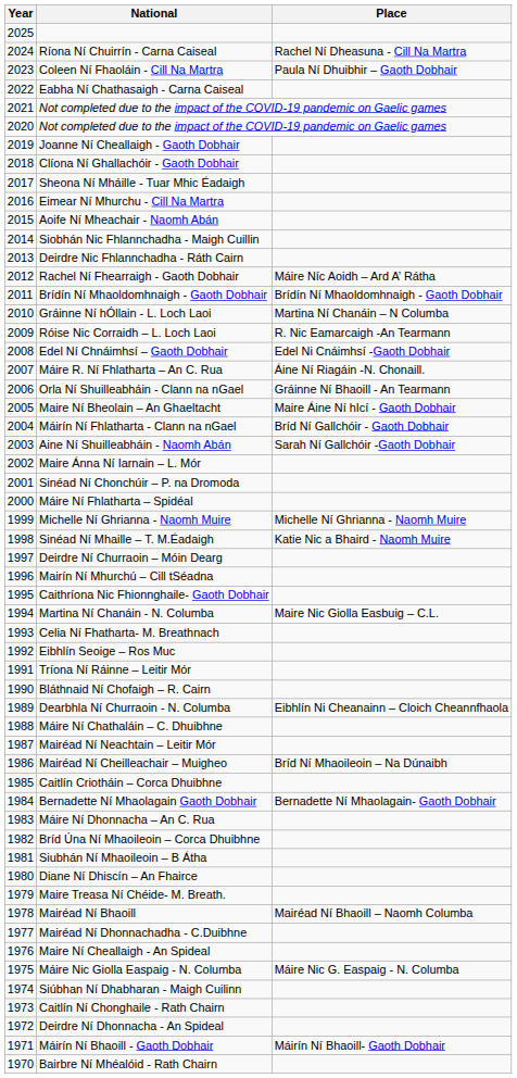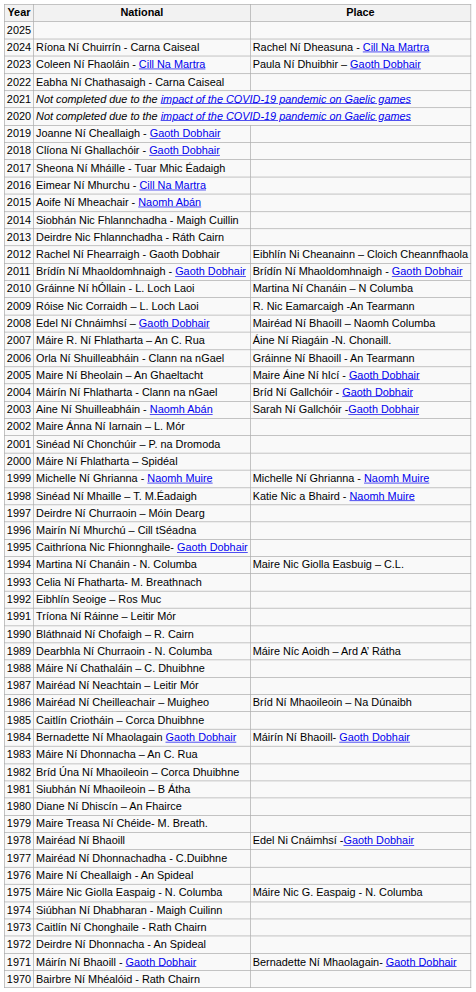 <table class="wikitable">
 <tr>
 <th>Year</th>
 <th>National</th>
 <th>Place</th>
 </tr>
 <tr>
 <td>2025</td>
 <td></td>
 <td></td>
 </tr>
 <tr>
 <td>2024</td>
 <td>Ríona Ní Chuirrín - Carna Caiseal</td>
 <td>Rachel Ní Dheasuna - <a href='#'>Cill Na Martra</a></td>
 </tr>
 <tr>
 <td>2023</td>
 <td>Coleen Ní Fhaoláin - <a href='#'>Cill Na Martra</a></td>
 <td>Paula Ní Dhuibhir – <a href='#'>Gaoth Dobhair</a></td>
 </tr>
 <tr>
 <td>2022</td>
 <td>Eabha Ní Chathasaigh - Carna Caiseal</td>
 <td></td>
 </tr>
 <tr>
 <td>2021</td>
 <td colspan="2"><em>Not completed due to the <a href='#'>impact of the COVID-19 pandemic on Gaelic games</a></em></td>
 </tr>
 <tr>
 <td>2020</td>
 <td colspan="2"><em>Not completed due to the <a href='#'>impact of the COVID-19 pandemic on Gaelic games</a></em></td>
 </tr>
 <tr>
 <td>2019</td>
 <td>Joanne Ní Cheallaigh - <a href='#'>Gaoth Dobhair</a></td>
 <td></td>
 </tr>
 <tr>
 <td>2018</td>
 <td>Clíona Ní Ghallachóir - <a href='#'>Gaoth Dobhair</a></td>
 <td></td>
 </tr>
 <tr>
 <td>2017</td>
 <td>Sheona Ní Mháille - Tuar Mhic Éadaigh</td>
 <td></td>
 </tr>
 <tr>
 <td>2016</td>
 <td>Eimear Ní Mhurchu - <a href='#'>Cill Na Martra</a></td>
 <td></td>
 </tr>
 <tr>
 <td>2015</td>
 <td>Aoife Ní Mheachair - <a href='#'>Naomh Abán</a></td>
 <td></td>
 </tr>
 <tr>
 <td>2014</td>
 <td>Siobhán Nic Fhlannchadha - Maigh Cuillin</td>
 <td></td>
 </tr>
 <tr>
 <td>2013</td>
 <td>Deirdre Nic Fhlannchadha - Ráth Cairn</td>
 <td></td>
 </tr>
 <tr>
 <td>2012</td>
 <td>Rachel Ní Fhearraigh - Gaoth Dobhair</td>
-<td>Máire Níc Aoidh	– Ard A’ Rátha</td>
+<td>Eibhlín Ni Cheanainn – Cloich Cheannfhaola</td>
 </tr>
 <tr>
 <td>2011</td>
 <td>Brídín Ní Mhaoldomhnaigh - <a href='#'>Gaoth Dobhair</a></td>
 <td>Brídín Ní Mhaoldomhnaigh - <a href='#'>Gaoth Dobhair</a></td>
 </tr>
 <tr>
 <td>2010</td>
 <td>Gráinne Ní hÓllain - L. Loch Laoi</td>
 <td>Martina Ní Chanáin – N Columba</td>
 </tr>
 <tr>
 <td>2009</td>
 <td>Róise Nic Corraidh – L. Loch Laoi</td>
 <td>R. Nic Eamarcaigh -An Tearmann</td>
 </tr>
 <tr>
 <td>2008</td>
 <td>Edel Ní Chnáimhsí – <a href='#'>Gaoth Dobhair</a></td>
-<td>Edel Ni Cnáimhsí -<a href='#'>Gaoth Dobhair</a></td>
+<td>Mairéad Ní Bhaoill – Naomh Columba</td>
 </tr>
 <tr>
 <td>2007</td>
 <td>Máire R. Ní Fhlatharta – An C. Rua</td>
 <td>Áine Ní Riagáin -N. Chonaill.</td>
 </tr>
 <tr>
 <td>2006</td>
 <td>Orla Ní Shuilleabháin - Clann na nGael</td>
 <td>Gráinne Ní Bhaoill - An Tearmann</td>
 </tr>
 <tr>
 <td>2005</td>
 <td>Maire Ní Bheolain – An Ghaeltacht</td>
 <td>Maire Áine Ní hIcí - <a href='#'>Gaoth Dobhair</a></td>
 </tr>
 <tr>
 <td>2004</td>
 <td>Máirín Ní Fhlatharta - Clann na nGael</td>
 <td>Bríd Ní Gallchóir - <a href='#'>Gaoth Dobhair</a></td>
 </tr>
 <tr>
 <td>2003</td>
 <td>Aine Ní Shuilleabháin - <a href='#'>Naomh Abán</a></td>
 <td>Sarah Ní Gallchóir -<a href='#'>Gaoth Dobhair</a></td>
 </tr>
 <tr>
 <td>2002</td>
 <td>Maire Ánna Ní Iarnain – L. Mór</td>
 <td></td>
 </tr>
 <tr>
 <td>2001</td>
 <td>Sinéad Ní Chonchúir – P. na Dromoda</td>
 <td></td>
 </tr>
 <tr>
 <td>2000</td>
 <td>Máire Ní Fhlatharta – Spidéal</td>
 <td></td>
 </tr>
 <tr>
 <td>1999</td>
 <td>Michelle Ní Ghrianna - <a href='#'>Naomh Muire</a></td>
 <td>Michelle Ní Ghrianna - <a href='#'>Naomh Muire</a></td>
 </tr>
 <tr>
 <td>1998</td>
 <td>Sinéad Ní Mhaille – T. M.Éadaigh</td>
 <td>Katie Nic a Bhaird - <a href='#'>Naomh Muire</a></td>
 </tr>
 <tr>
 <td>1997</td>
 <td>Deirdre Ní Churraoin – Móin Dearg</td>
 <td></td>
 </tr>
 <tr>
 <td>1996</td>
 <td>Mairín Ní Mhurchú – Cill tSéadna</td>
 <td></td>
 </tr>
 <tr>
 <td>1995</td>
 <td>Caithríona Nic Fhionnghaile- <a href='#'>Gaoth Dobhair</a></td>
 <td></td>
 </tr>
 <tr>
 <td>1994</td>
 <td>Martina Ní Chanáin - N. Columba</td>
 <td>Maire Nic Giolla Easbuig – C.L.</td>
 </tr>
 <tr>
 <td>1993</td>
 <td>Celia Ní Fhatharta- M. Breathnach</td>
 <td></td>
 </tr>
 <tr>
 <td>1992</td>
 <td>Eibhlín Seoige	– Ros Muc</td>
 <td></td>
 </tr>
 <tr>
 <td>1991</td>
 <td>Tríona Ní Ráinne – Leitir Mór</td>
 <td></td>
 </tr>
 <tr>
 <td>1990</td>
 <td>Bláthnaid Ní Chofaigh – R. Cairn</td>
 <td></td>
 </tr>
 <tr>
 <td>1989</td>
 <td>Dearbhla Ní Churraoin - N. Columba</td>
-<td>Eibhlín Ni Cheanainn – Cloich Cheannfhaola</td>
+<td>Máire Níc Aoidh	– Ard A’ Rátha</td>
 </tr>
 <tr>
 <td>1988</td>
 <td>Máire Ní Chathaláin – C. Dhuibhne</td>
 <td></td>
 </tr>
 <tr>
 <td>1987</td>
 <td>Mairéad Ní Neachtain – Leitir Mór</td>
 <td></td>
 </tr>
 <tr>
 <td>1986</td>
 <td>Mairéad Ní Cheilleachair – Muigheo</td>
 <td>Bríd Ní Mhaoileoin – Na Dúnaibh</td>
 </tr>
 <tr>
 <td>1985</td>
 <td>Caitlín Criotháin – Corca Dhuibhne</td>
 <td></td>
 </tr>
 <tr>
 <td>1984</td>
 <td>Bernadette Ní Mhaolagain <a href='#'>Gaoth Dobhair</a></td>
-<td>Bernadette Ní Mhaolagain- <a href='#'>Gaoth Dobhair</a></td>
+<td>Máirín Ní Bhaoill- <a href='#'>Gaoth Dobhair</a></td>
 </tr>
 <tr>
 <td>1983</td>
 <td>Máire Ní Dhonnacha – An C. Rua</td>
 <td></td>
 </tr>
 <tr>
 <td>1982</td>
 <td>Bríd Úna Ní Mhaoileoin – Corca Dhuibhne</td>
 <td></td>
 </tr>
 <tr>
 <td>1981</td>
 <td>Siubhán Ní Mhaoileoin – B Átha</td>
 <td></td>
 </tr>
 <tr>
 <td>1980</td>
 <td>Diane Ní Dhiscín  – An Fhairce</td>
 <td></td>
 </tr>
 <tr>
 <td>1979</td>
 <td>Maire Treasa Ní Chéide- M. Breath.</td>
 <td></td>
 </tr>
 <tr>
 <td>1978</td>
 <td>Mairéad Ní Bhaoill</td>
-<td>Mairéad Ní Bhaoill – Naomh Columba</td>
+<td>Edel Ni Cnáimhsí -<a href='#'>Gaoth Dobhair</a></td>
 </tr>
 <tr>
 <td>1977</td>
 <td>Mairéad Ní Dhonnachadha - C.Duibhne</td>
 <td></td>
 </tr>
 <tr>
 <td>1976</td>
 <td>Maire Ní Cheallaigh - An Spideal</td>
 <td></td>
 </tr>
 <tr>
 <td>1975</td>
 <td>Máire Nic Giolla Easpaig - N. Columba</td>
 <td>Máire Nic G. Easpaig - N. Columba</td>
 </tr>
 <tr>
 <td>1974</td>
 <td>Siúbhan Ní Dhabharan - Maigh Cuilinn</td>
 <td></td>
 </tr>
 <tr>
 <td>1973</td>
 <td>Caitlín Ní Chonghaile - Rath Chairn</td>
 <td></td>
 </tr>
 <tr>
 <td>1972</td>
 <td>Deirdre Ní Dhonnacha - An Spideal</td>
 <td></td>
 </tr>
 <tr>
 <td>1971</td>
 <td>Máirín Ní Bhaoill - <a href='#'>Gaoth Dobhair</a></td>
-<td>Máirín Ní Bhaoill- <a href='#'>Gaoth Dobhair</a></td>
+<td>Bernadette Ní Mhaolagain- <a href='#'>Gaoth Dobhair</a></td>
 </tr>
 <tr>
 <td>1970</td>
 <td>Bairbre Ní Mhéalóid - Rath Chairn</td>
 <td></td>
 </tr>
 </table>
